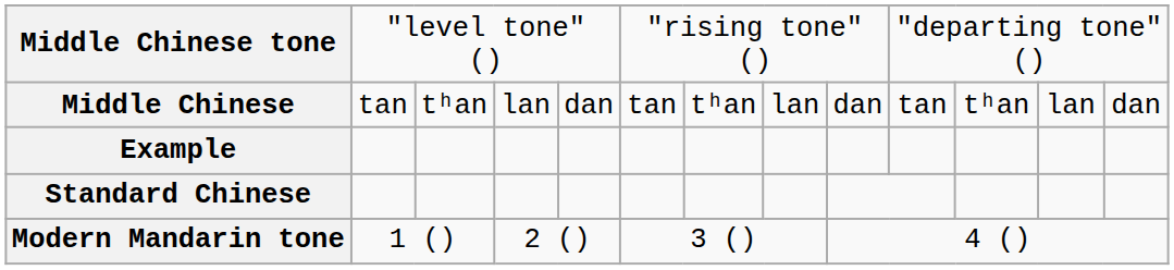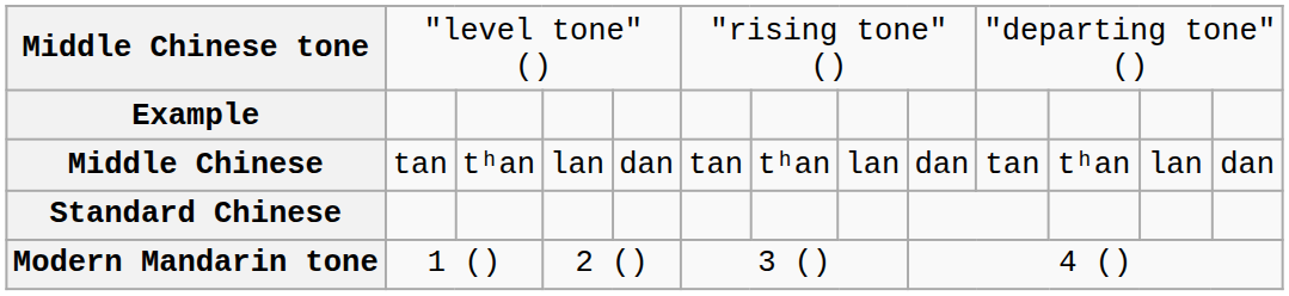 <table class="wikitable" style="text-align:center; margin:1em auto 1em auto">
 <tr>
 <th>Middle Chinese tone</th>
 <td colspan=4>"level tone"<br>()</td>
 <td colspan=4>"rising tone"<br>()</td>
 <td colspan=4>"departing tone"<br>()</td>
+</tr>
+<tr>
+<th>Example</th>
+<td></td>
+<td></td>
+<td></td>
+<td></td>
+<td></td>
+<td></td>
+<td></td>
+<td></td>
+<td></td>
+<td></td>
+<td></td>
+<td></td>
 </tr>
 <tr>
 <th>Middle Chinese</th>
 <td>tan</td>
 <td>tʰan</td>
 <td>lan</td>
 <td>dan</td>
 <td>tan</td>
 <td>tʰan</td>
 <td>lan</td>
 <td>dan</td>
 <td>tan</td>
 <td>tʰan</td>
 <td>lan</td>
 <td>dan</td>
-</tr>
-<tr>
-<th>Example</th>
-<td></td>
-<td></td>
-<td></td>
-<td></td>
-<td></td>
-<td></td>
-<td></td>
-<td></td>
-<td></td>
-<td></td>
-<td></td>
-<td></td>
 </tr>
 <tr>
 <th>Standard Chinese</th>
 <td></td>
 <td></td>
 <td></td>
 <td></td>
 <td></td>
 <td></td>
 <td></td>
 <td colspan="2"></td>
 <td></td>
 <td></td>
 <td></td>
 </tr>
 <tr>
 <th>Modern Mandarin tone</th>
 <td colspan=2>1 ()</td>
 <td colspan=2>2 ()</td>
 <td colspan=3>3 ()</td>
 <td colspan="5">4 ()</td>
 </tr>
 </table>
